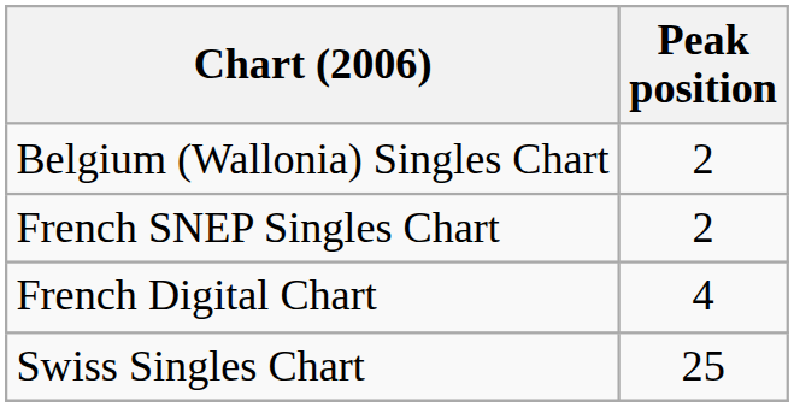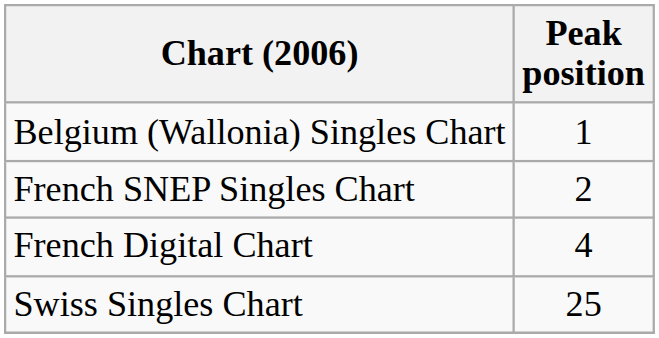 <table class="wikitable sortable">
 <tr>
 <th align="left">Chart (2006)</th>
 <th align="left">Peak<br>position</th>
 </tr>
 <tr>
 <td align="left">Belgium (Wallonia) Singles Chart</td>
-<td align="center">2</td>
+<td align="center">1</td>
 </tr>
 <tr>
 <td align="left">French SNEP Singles Chart</td>
 <td align="center">2</td>
 </tr>
 <tr>
 <td align="left">French Digital Chart</td>
 <td align="center">4</td>
 </tr>
 <tr>
 <td align="left">Swiss Singles Chart</td>
 <td align="center">25</td>
 </tr>
 <tr>
 </tr>
 </table>
